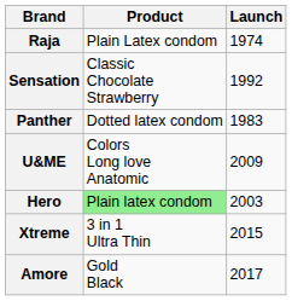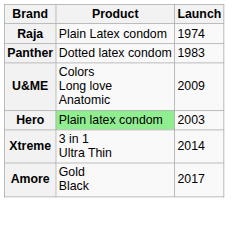 <table class="wikitable sortable plainrowheaders">
 <tr>
 <th scope="col">Brand</th>
 <th scope="col">Product</th>
 <th scope="col">Launch</th>
 </tr>
 <tr>
 <th scope="row">Raja</th>
 <td>Plain Latex condom</td>
 <td>1974</td>
-</tr>
-<tr>
-<th scope="row">Sensation</th>
-<td>Classic<br>Chocolate<br>Strawberry</td>
-<td>1992</td>
 </tr>
 <tr>
 <th scope="row">Panther</th>
 <td>Dotted latex condom</td>
 <td>1983</td>
 </tr>
 <tr>
 <th scope="row">U&ME</th>
 <td>Colors <br> Long love <br> Anatomic</td>
 <td>2009</td>
 </tr>
 <tr>
 <th scope="row">Hero</th>
 <td style="background: lightgreen;">Plain latex condom</td>
 <td>2003</td>
 </tr>
 <tr>
 <th scope="row">Xtreme</th>
 <td>3 in 1 <br> Ultra Thin</td>
-<td>2015</td>
+<td>2014</td>
 </tr>
 <tr>
 <th scope="row">Amore</th>
 <td>Gold <br> Black</td>
 <td>2017</td>
 </tr>
 </table>
